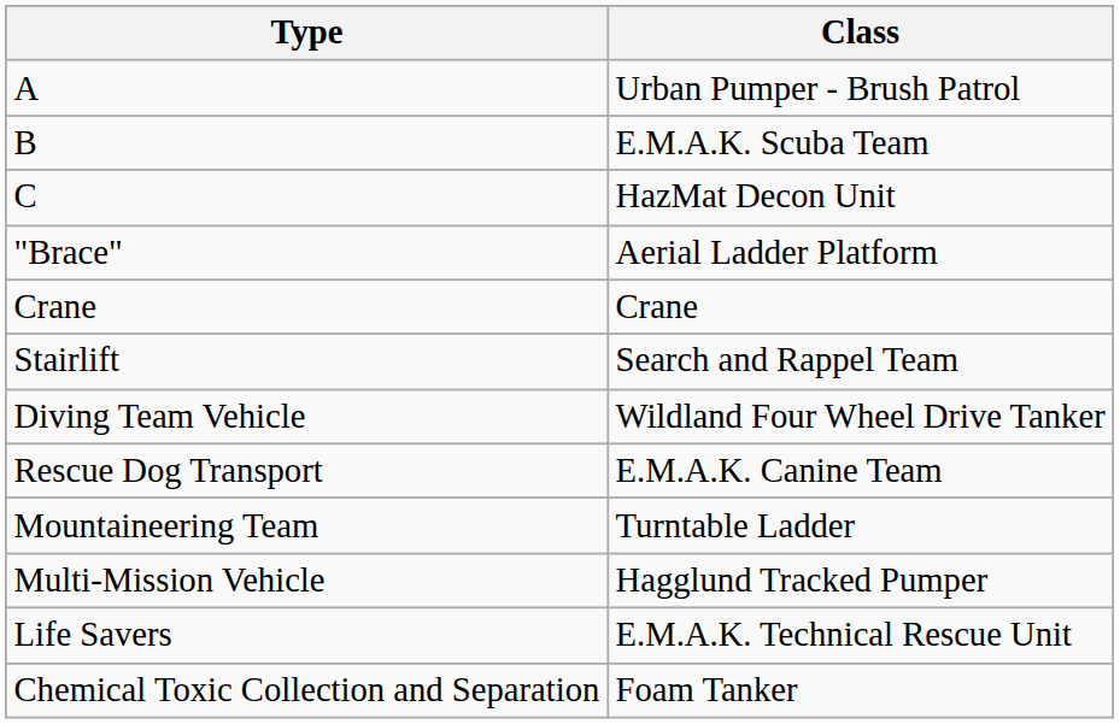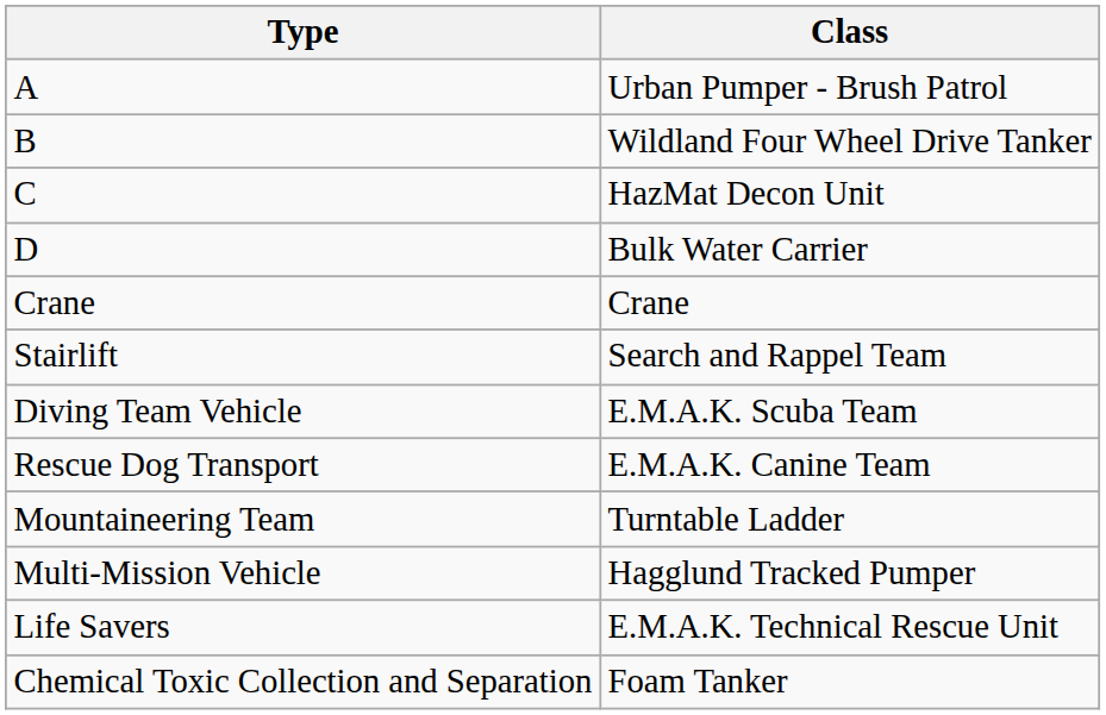 <table class="wikitable">
 <tr>
 <th>Type</th>
 <th>Class</th>
 </tr>
 <tr>
 <td>A</td>
 <td>Urban Pumper - Brush Patrol</td>
 </tr>
 <tr>
 <td>B</td>
-<td>E.M.A.K. Scuba Team</td>
+<td>Wildland Four Wheel Drive Tanker</td>
 </tr>
 <tr>
 <td>C</td>
 <td>HazMat Decon Unit</td>
 </tr>
 <tr>
-<td>"Brace"</td>
-<td>Aerial Ladder Platform</td>
+<td>D</td>
+<td>Bulk Water Carrier</td>
 </tr>
 <tr>
 <td>Crane</td>
 <td>Crane</td>
 </tr>
 <tr>
 <td>Stairlift</td>
 <td>Search and Rappel Team</td>
 </tr>
 <tr>
 <td>Diving Team Vehicle</td>
-<td>Wildland Four Wheel Drive Tanker</td>
+<td>E.M.A.K. Scuba Team</td>
 </tr>
 <tr>
 <td>Rescue Dog Transport</td>
 <td>E.M.A.K. Canine Team</td>
 </tr>
 <tr>
 <td>Mountaineering Team</td>
 <td>Turntable Ladder</td>
 </tr>
 <tr>
 <td>Multi-Mission Vehicle</td>
 <td>Hagglund Tracked Pumper</td>
 </tr>
 <tr>
 <td>Life Savers</td>
 <td>E.M.A.K. Technical Rescue Unit</td>
 </tr>
 <tr>
 <td>Chemical Toxic Collection and Separation</td>
 <td>Foam Tanker</td>
 </tr>
 </table>
